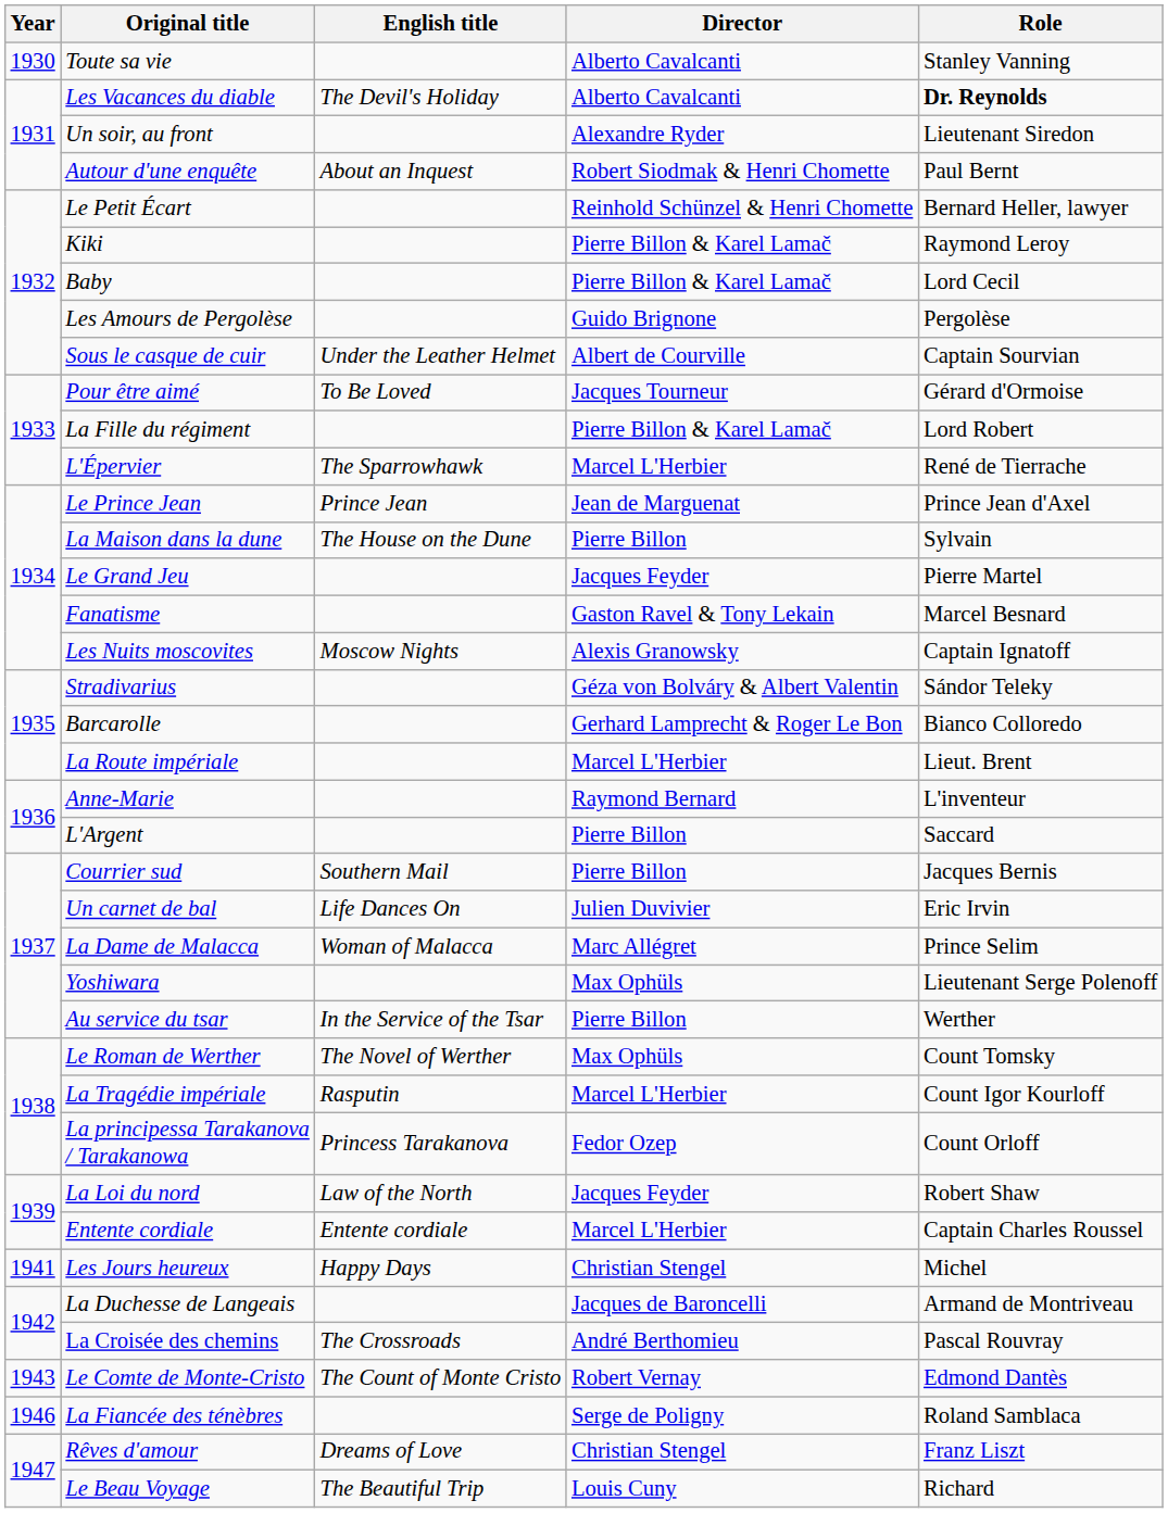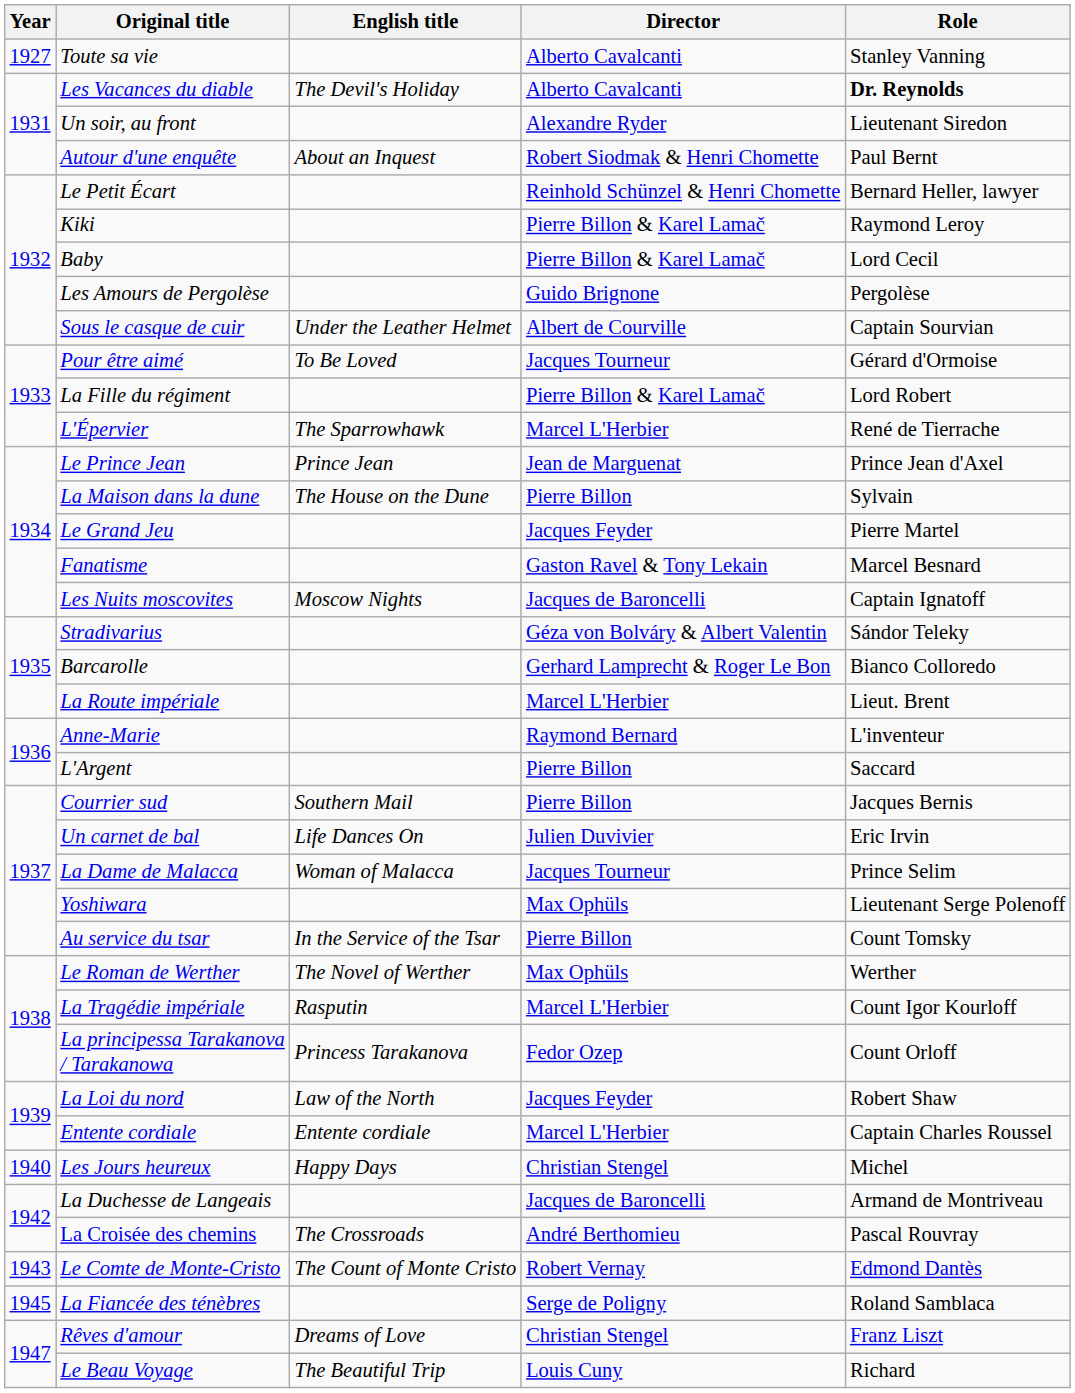 <table class="wikitable" style="font-size: 90%;">
 <tr>
 <th>Year</th>
 <th>Original title</th>
 <th>English title</th>
 <th>Director</th>
 <th>Role</th>
 </tr>
 <tr>
-<td><a href='#'>1930</a></td>
+<td><a href='#'>1927</a></td>
 <td><em>Toute sa vie</em></td>
 <td></td>
 <td><a href='#'>Alberto Cavalcanti</a></td>
 <td>Stanley Vanning</td>
 </tr>
 <tr>
 <td rowspan=3><a href='#'>1931</a></td>
 <td><em><a href='#'>Les Vacances du diable</a></em></td>
 <td><em>The Devil's Holiday</em></td>
 <td><a href='#'>Alberto Cavalcanti</a></td>
 <td><strong>Dr. Reynolds</strong></td>
 </tr>
 <tr>
 <td><em>Un soir, au front</em></td>
 <td></td>
 <td><a href='#'>Alexandre Ryder</a></td>
 <td>Lieutenant Siredon</td>
 </tr>
 <tr>
 <td><em><a href='#'>Autour d'une enquête</a></em></td>
 <td><em>About an Inquest</em></td>
 <td><a href='#'>Robert Siodmak</a> & <a href='#'>Henri Chomette</a></td>
 <td>Paul Bernt</td>
 </tr>
 <tr>
 <td rowspan=5><a href='#'>1932</a></td>
 <td><em>Le Petit Écart</em></td>
 <td></td>
 <td><a href='#'>Reinhold Schünzel</a> & <a href='#'>Henri Chomette</a></td>
 <td>Bernard Heller, lawyer</td>
 </tr>
 <tr>
 <td><em>Kiki</em></td>
 <td></td>
 <td><a href='#'>Pierre Billon</a> & <a href='#'>Karel Lamač</a></td>
 <td>Raymond Leroy</td>
 </tr>
 <tr>
 <td><em>Baby</em></td>
 <td></td>
 <td><a href='#'>Pierre Billon</a> & <a href='#'>Karel Lamač</a></td>
 <td>Lord Cecil</td>
 </tr>
 <tr>
 <td><em>Les Amours de Pergolèse</em></td>
 <td></td>
 <td><a href='#'>Guido Brignone</a></td>
 <td>Pergolèse</td>
 </tr>
 <tr>
 <td><em><a href='#'>Sous le casque de cuir</a></em></td>
 <td><em>Under the Leather Helmet</em></td>
 <td><a href='#'>Albert de Courville</a></td>
 <td>Captain Sourvian</td>
 </tr>
 <tr>
 <td rowspan=3><a href='#'>1933</a></td>
 <td><em><a href='#'>Pour être aimé</a></em></td>
 <td><em>To Be Loved</em></td>
 <td><a href='#'>Jacques Tourneur</a></td>
 <td>Gérard d'Ormoise</td>
 </tr>
 <tr>
 <td><em>La Fille du régiment</em></td>
 <td></td>
 <td><a href='#'>Pierre Billon</a> & <a href='#'>Karel Lamač</a></td>
 <td>Lord Robert</td>
 </tr>
 <tr>
 <td><em><a href='#'>L'Épervier</a></em></td>
 <td><em>The Sparrowhawk</em></td>
 <td><a href='#'>Marcel L'Herbier</a></td>
 <td>René de Tierrache</td>
 </tr>
 <tr>
 <td rowspan=5><a href='#'>1934</a></td>
 <td><em><a href='#'>Le Prince Jean</a></em></td>
 <td><em>Prince Jean</em></td>
 <td><a href='#'>Jean de Marguenat</a></td>
 <td>Prince Jean d'Axel</td>
 </tr>
 <tr>
 <td><em><a href='#'>La Maison dans la dune</a></em></td>
 <td><em>The House on the Dune</em></td>
 <td><a href='#'>Pierre Billon</a></td>
 <td>Sylvain</td>
 </tr>
 <tr>
 <td><em><a href='#'>Le Grand Jeu</a></em></td>
 <td></td>
 <td><a href='#'>Jacques Feyder</a></td>
 <td>Pierre Martel</td>
 </tr>
 <tr>
 <td><em><a href='#'>Fanatisme</a></em></td>
 <td></td>
 <td><a href='#'>Gaston Ravel</a> & <a href='#'>Tony Lekain</a></td>
 <td>Marcel Besnard</td>
 </tr>
 <tr>
 <td><em><a href='#'>Les Nuits moscovites</a></em></td>
 <td><em>Moscow Nights</em></td>
-<td><a href='#'>Alexis Granowsky</a></td>
+<td><a href='#'>Jacques de Baroncelli</a></td>
 <td>Captain Ignatoff</td>
 </tr>
 <tr>
 <td rowspan=3><a href='#'>1935</a></td>
 <td><em><a href='#'>Stradivarius</a></em></td>
 <td></td>
 <td><a href='#'>Géza von Bolváry</a> & <a href='#'>Albert Valentin</a></td>
 <td>Sándor Teleky</td>
 </tr>
 <tr>
 <td><em>Barcarolle</em></td>
 <td></td>
 <td><a href='#'>Gerhard Lamprecht</a> & <a href='#'>Roger Le Bon</a></td>
 <td>Bianco Colloredo</td>
 </tr>
 <tr>
 <td><em><a href='#'>La Route impériale</a></em></td>
 <td></td>
 <td><a href='#'>Marcel L'Herbier</a></td>
 <td>Lieut. Brent</td>
 </tr>
 <tr>
 <td rowspan=2><a href='#'>1936</a></td>
 <td><em><a href='#'>Anne-Marie</a></em></td>
 <td></td>
 <td><a href='#'>Raymond Bernard</a></td>
 <td>L'inventeur</td>
 </tr>
 <tr>
 <td><em>L'Argent</em></td>
 <td></td>
 <td><a href='#'>Pierre Billon</a></td>
 <td>Saccard</td>
 </tr>
 <tr>
 <td rowspan=5><a href='#'>1937</a></td>
 <td><em><a href='#'>Courrier sud</a></em></td>
 <td><em>Southern Mail</em></td>
 <td><a href='#'>Pierre Billon</a></td>
 <td>Jacques Bernis</td>
 </tr>
 <tr>
 <td><em><a href='#'>Un carnet de bal</a></em></td>
 <td><em>Life Dances On</em></td>
 <td><a href='#'>Julien Duvivier</a></td>
 <td>Eric Irvin</td>
 </tr>
 <tr>
 <td><em><a href='#'>La Dame de Malacca</a></em></td>
 <td><em>Woman of Malacca</em></td>
-<td><a href='#'>Marc Allégret</a></td>
+<td><a href='#'>Jacques Tourneur</a></td>
 <td>Prince Selim</td>
 </tr>
 <tr>
 <td><em><a href='#'>Yoshiwara</a></em></td>
 <td></td>
 <td><a href='#'>Max Ophüls</a></td>
 <td>Lieutenant Serge Polenoff</td>
 </tr>
 <tr>
 <td><em><a href='#'>Au service du tsar</a></em></td>
 <td><em>In the Service of the Tsar</em></td>
 <td><a href='#'>Pierre Billon</a></td>
-<td>Werther</td>
+<td>Count Tomsky</td>
 </tr>
 <tr>
 <td rowspan=3><a href='#'>1938</a></td>
 <td><em><a href='#'>Le Roman de Werther</a></em></td>
 <td><em>The Novel of Werther</em></td>
 <td><a href='#'>Max Ophüls</a></td>
-<td>Count Tomsky</td>
+<td>Werther</td>
 </tr>
 <tr>
 <td><em><a href='#'>La Tragédie impériale</a></em></td>
 <td><em>Rasputin</em></td>
 <td><a href='#'>Marcel L'Herbier</a></td>
 <td>Count Igor Kourloff</td>
 </tr>
 <tr>
 <td><em><a href='#'>La principessa Tarakanova<br>/ Tarakanowa</a></em></td>
 <td><em>Princess Tarakanova</em></td>
 <td><a href='#'>Fedor Ozep</a></td>
 <td>Count Orloff</td>
 </tr>
 <tr>
 <td rowspan=2><a href='#'>1939</a></td>
 <td><em><a href='#'>La Loi du nord</a></em></td>
 <td><em>Law of the North</em></td>
 <td><a href='#'>Jacques Feyder</a></td>
 <td>Robert Shaw</td>
 </tr>
 <tr>
 <td><em><a href='#'>Entente cordiale</a></em></td>
 <td><em>Entente cordiale</em></td>
 <td><a href='#'>Marcel L'Herbier</a></td>
 <td>Captain Charles Roussel</td>
 </tr>
 <tr>
-<td><a href='#'>1941</a></td>
+<td><a href='#'>1940</a></td>
 <td><em><a href='#'>Les Jours heureux</a></em></td>
 <td><em>Happy Days</em></td>
 <td><a href='#'>Christian Stengel</a></td>
 <td>Michel</td>
 </tr>
 <tr>
 <td rowspan=2><a href='#'>1942</a></td>
 <td><em>La Duchesse de Langeais</em></td>
 <td></td>
 <td><a href='#'>Jacques de Baroncelli</a></td>
 <td>Armand de Montriveau</td>
 </tr>
 <tr>
 <td><em><a href='#'></em>La Croisée des chemins<em></a></em></td>
 <td><em>The Crossroads</em></td>
 <td><a href='#'>André Berthomieu</a></td>
 <td>Pascal Rouvray</td>
 </tr>
 <tr>
 <td><a href='#'>1943</a></td>
 <td><em><a href='#'>Le Comte de Monte-Cristo</a></em></td>
 <td><em>The Count of Monte Cristo</em></td>
 <td><a href='#'>Robert Vernay</a></td>
 <td><a href='#'>Edmond Dantès</a></td>
 </tr>
 <tr>
-<td><a href='#'>1946</a></td>
+<td><a href='#'>1945</a></td>
 <td><em><a href='#'>La Fiancée des ténèbres</a></em></td>
 <td></td>
 <td><a href='#'>Serge de Poligny</a></td>
 <td>Roland Samblaca</td>
 </tr>
 <tr>
 <td rowspan=2><a href='#'>1947</a></td>
 <td><em><a href='#'>Rêves d'amour</a></em></td>
 <td><em>Dreams of Love</em></td>
 <td><a href='#'>Christian Stengel</a></td>
 <td><a href='#'>Franz Liszt</a></td>
 </tr>
 <tr>
 <td><em><a href='#'>Le Beau Voyage</a></em></td>
 <td><em>The Beautiful Trip</em></td>
 <td><a href='#'>Louis Cuny</a></td>
 <td>Richard</td>
 </tr>
 </table>
